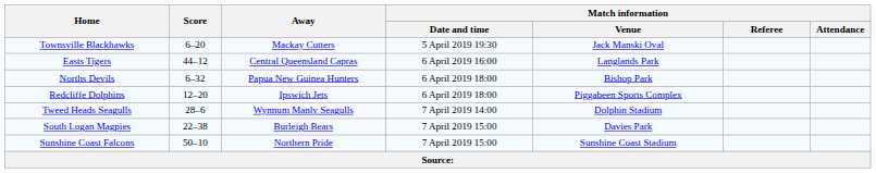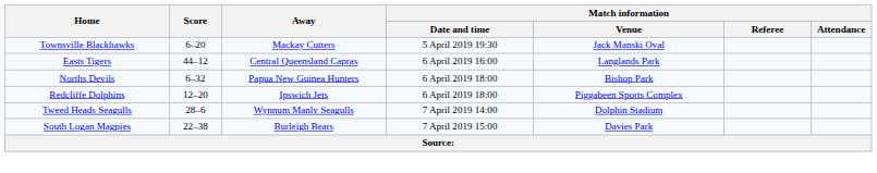 <table class="wikitable" width="100%" style="border-collapse:collapse; font-size:90%; text-align:center;">
 <tr>
 <th rowspan="2" width="19%">Home</th>
 <th rowspan="2" width="6%">Score</th>
 <th rowspan="2" width="19%">Away</th>
 <th colspan="4">Match information</th>
 </tr>
 <tr bgcolor="#CCCCCC">
 <th width="17%">Date and time</th>
 <th width="22%">Venue</th>
 <th width="10%">Referee</th>
 <th width="7%">Attendance</th>
 </tr>
 <tr bgcolor="#F5FAFF">
 <td> <a href='#'>Townsville Blackhawks</a></td>
 <td>6–20</td>
 <td> <a href='#'>Mackay Cutters</a></td>
 <td>5 April 2019 19:30</td>
 <td><a href='#'>Jack Manski Oval</a></td>
 <td></td>
 <td></td>
 </tr>
 <tr bgcolor="#F5FAFF">
 <td> <a href='#'>Easts Tigers</a></td>
 <td>44–12</td>
 <td> <a href='#'>Central Queensland Capras</a></td>
 <td>6 April 2019 16:00</td>
 <td><a href='#'>Langlands Park</a></td>
 <td></td>
 <td></td>
 </tr>
 <tr bgcolor="#F5FAFF">
 <td> <a href='#'>Norths Devils</a></td>
 <td>6–32</td>
 <td> <a href='#'>Papua New Guinea Hunters</a></td>
 <td>6 April 2019 18:00</td>
 <td><a href='#'>Bishop Park</a></td>
 <td></td>
 <td></td>
 </tr>
 <tr bgcolor="#F5FAFF">
 <td> <a href='#'>Redcliffe Dolphins</a></td>
 <td>12–20</td>
 <td> <a href='#'>Ipswich Jets</a></td>
 <td>6 April 2019 18:00</td>
 <td><a href='#'>Piggabeen Sports Complex</a></td>
 <td></td>
 <td></td>
 </tr>
 <tr bgcolor="#F5FAFF">
 <td> <a href='#'>Tweed Heads Seagulls</a></td>
 <td>28–6</td>
 <td> <a href='#'>Wynnum Manly Seagulls</a></td>
 <td>7 April 2019 14:00</td>
 <td><a href='#'>Dolphin Stadium</a></td>
 <td></td>
 <td></td>
 </tr>
 <tr bgcolor="#F5FAFF">
 <td> <a href='#'>South Logan Magpies</a></td>
 <td>22–38</td>
 <td> <a href='#'>Burleigh Bears</a></td>
 <td>7 April 2019 15:00</td>
 <td><a href='#'>Davies Park</a></td>
 <td></td>
 <td></td>
 </tr>
-<tr bgcolor="#F5FAFF">
-<td> <a href='#'>Sunshine Coast Falcons</a></td>
-<td>50–10</td>
-<td> <a href='#'>Northern Pride</a></td>
-<td>7 April 2019 15:00</td>
-<td><a href='#'>Sunshine Coast Stadium</a></td>
-<td></td>
-<td></td>
-</tr>
 <tr bgcolor="#C1D8FF">
 <th colspan="7">Source:</th>
 </tr>
 </table>
